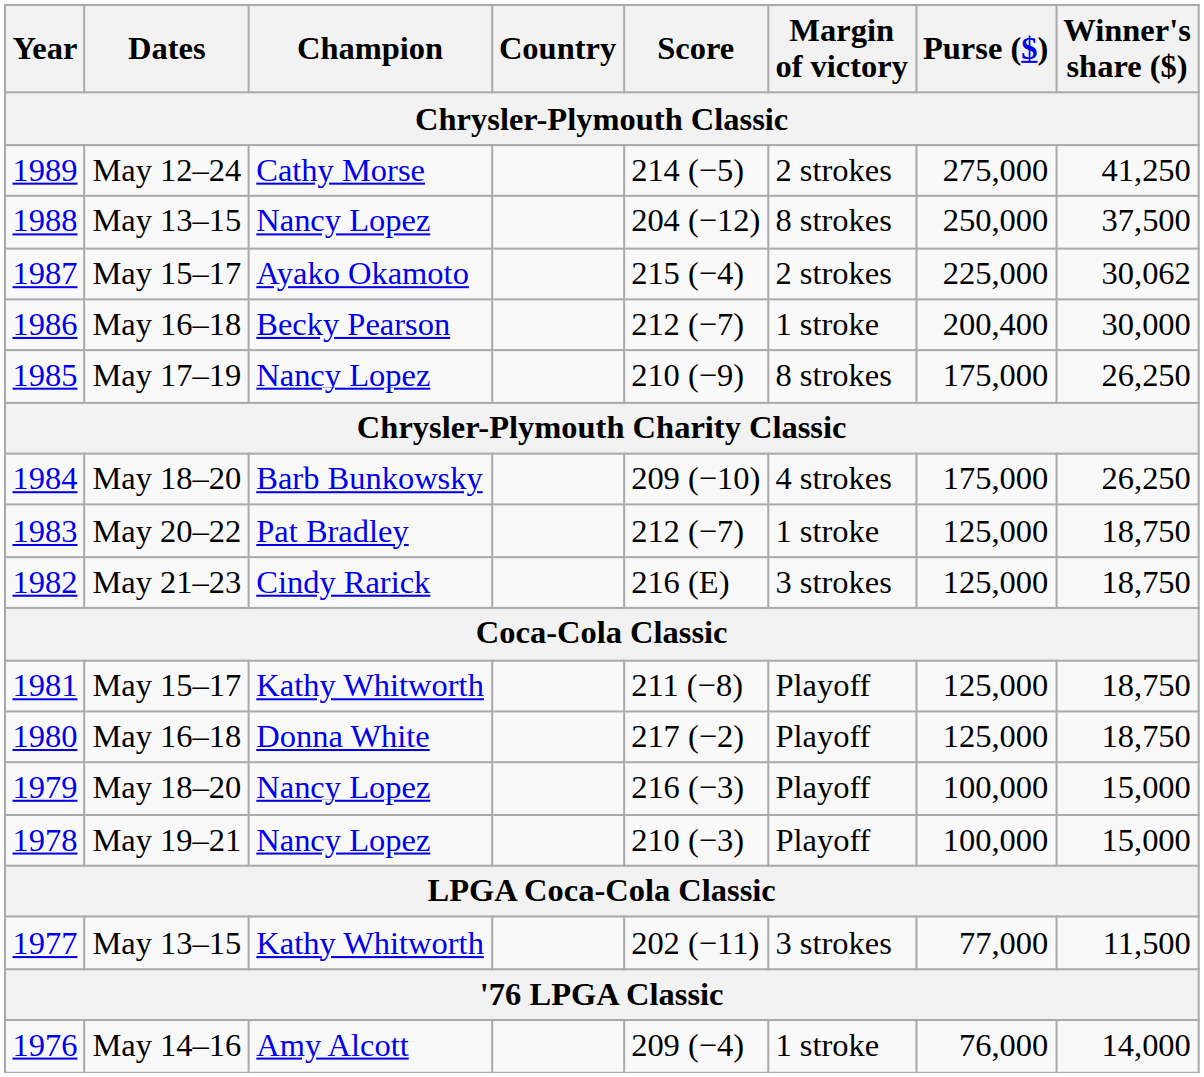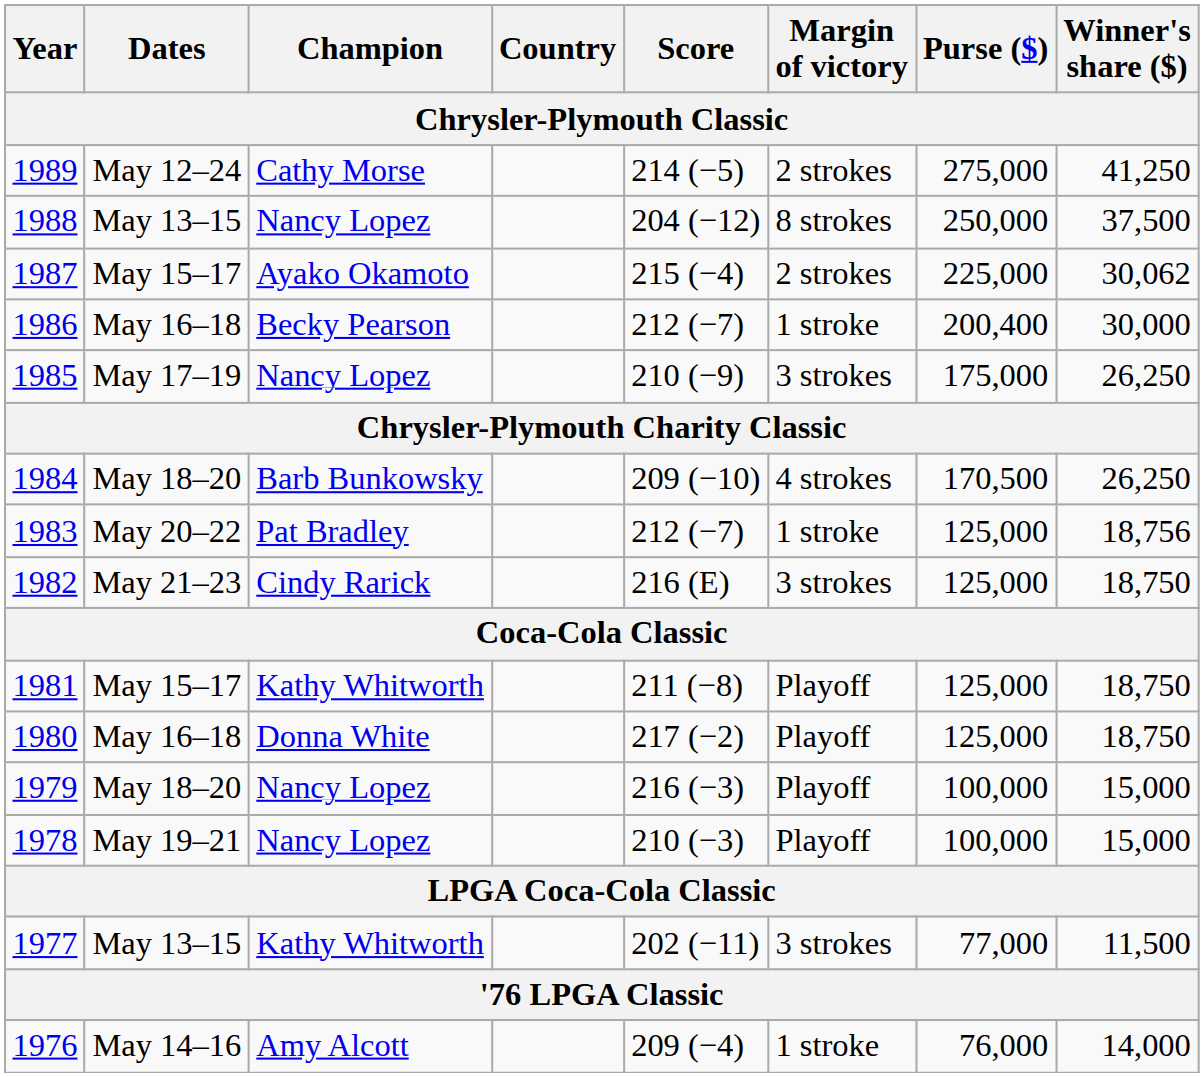 <table class="wikitable">
 <tr>
 <th>Year</th>
 <th>Dates</th>
 <th>Champion</th>
 <th>Country</th>
 <th>Score</th>
 <th>Margin<br>of victory</th>
 <th>Purse (<a href='#'>$</a>)</th>
 <th>Winner's<br>share ($)</th>
 </tr>
 <tr>
 <th colspan=8>Chrysler-Plymouth Classic</th>
 </tr>
 <tr>
 <td><a href='#'>1989</a></td>
 <td>May 12–24</td>
 <td><a href='#'>Cathy Morse</a></td>
 <td></td>
 <td>214 (−5)</td>
 <td>2 strokes</td>
 <td align=right>275,000</td>
 <td align=right>41,250</td>
 </tr>
 <tr>
 <td><a href='#'>1988</a></td>
 <td>May 13–15</td>
 <td><a href='#'>Nancy Lopez</a></td>
 <td></td>
 <td>204 (−12)</td>
 <td>8 strokes</td>
 <td align=right>250,000</td>
 <td align=right>37,500</td>
 </tr>
 <tr>
 <td><a href='#'>1987</a></td>
 <td>May 15–17</td>
 <td><a href='#'>Ayako Okamoto</a></td>
 <td></td>
 <td>215 (−4)</td>
 <td>2 strokes</td>
 <td align=right>225,000</td>
 <td align=right>30,062</td>
 </tr>
 <tr>
 <td><a href='#'>1986</a></td>
 <td>May 16–18</td>
 <td><a href='#'>Becky Pearson</a></td>
 <td></td>
 <td>212 (−7)</td>
 <td>1 stroke</td>
 <td align=right>200,400</td>
 <td align=right>30,000</td>
 </tr>
 <tr>
 <td><a href='#'>1985</a></td>
 <td>May 17–19</td>
 <td><a href='#'>Nancy Lopez</a></td>
 <td></td>
 <td>210 (−9)</td>
-<td>8 strokes</td>
+<td>3 strokes</td>
 <td align=right>175,000</td>
 <td align=right>26,250</td>
 </tr>
 <tr>
 <th colspan=8>Chrysler-Plymouth Charity Classic</th>
 </tr>
 <tr>
 <td><a href='#'>1984</a></td>
 <td>May 18–20</td>
 <td><a href='#'>Barb Bunkowsky</a></td>
 <td></td>
 <td>209 (−10)</td>
 <td>4 strokes</td>
-<td align=right>175,000</td>
+<td align=right>170,500</td>
 <td align=right>26,250</td>
 </tr>
 <tr>
 <td><a href='#'>1983</a></td>
 <td>May 20–22</td>
 <td><a href='#'>Pat Bradley</a></td>
 <td></td>
 <td>212 (−7)</td>
 <td>1 stroke</td>
 <td align=right>125,000</td>
-<td align=right>18,750</td>
+<td align=right>18,756</td>
 </tr>
 <tr>
 <td><a href='#'>1982</a></td>
 <td>May 21–23</td>
 <td><a href='#'>Cindy Rarick</a></td>
 <td></td>
 <td>216 (E)</td>
 <td>3 strokes</td>
 <td align=right>125,000</td>
 <td align=right>18,750</td>
 </tr>
 <tr>
 <th colspan=8>Coca-Cola Classic</th>
 </tr>
 <tr>
 <td><a href='#'>1981</a></td>
 <td>May 15–17</td>
 <td><a href='#'>Kathy Whitworth</a></td>
 <td></td>
 <td>211 (−8)</td>
 <td>Playoff</td>
 <td align=right>125,000</td>
 <td align=right>18,750</td>
 </tr>
 <tr>
 <td><a href='#'>1980</a></td>
 <td>May 16–18</td>
 <td><a href='#'>Donna White</a></td>
 <td></td>
 <td>217 (−2)</td>
 <td>Playoff</td>
 <td align=right>125,000</td>
 <td align=right>18,750</td>
 </tr>
 <tr>
 <td><a href='#'>1979</a></td>
 <td>May 18–20</td>
 <td><a href='#'>Nancy Lopez</a></td>
 <td></td>
 <td>216 (−3)</td>
 <td>Playoff</td>
 <td align=right>100,000</td>
 <td align=right>15,000</td>
 </tr>
 <tr>
 <td><a href='#'>1978</a></td>
 <td>May 19–21</td>
 <td><a href='#'>Nancy Lopez</a></td>
 <td></td>
 <td>210 (−3)</td>
 <td>Playoff</td>
 <td align=right>100,000</td>
 <td align=right>15,000</td>
 </tr>
 <tr>
 <th colspan=8>LPGA Coca-Cola Classic</th>
 </tr>
 <tr>
 <td><a href='#'>1977</a></td>
 <td>May 13–15</td>
 <td><a href='#'>Kathy Whitworth</a></td>
 <td></td>
 <td>202 (−11)</td>
 <td>3 strokes</td>
 <td align=right>77,000</td>
 <td align=right>11,500</td>
 </tr>
 <tr>
 <th colspan=8>'76 LPGA Classic</th>
 </tr>
 <tr>
 <td><a href='#'>1976</a></td>
 <td>May 14–16</td>
 <td><a href='#'>Amy Alcott</a></td>
 <td></td>
 <td>209 (−4)</td>
 <td>1 stroke</td>
 <td align=right>76,000</td>
 <td align=right>14,000</td>
 </tr>
 </table>
